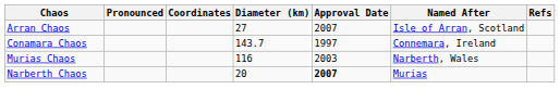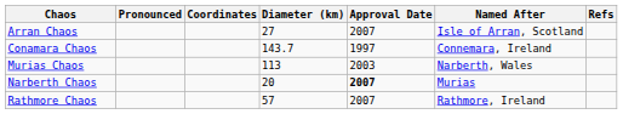 <table class="wikitable">
 <tr>
 <th style="width:10em">Chaos</th>
 <th>Pronounced</th>
 <th>Coordinates</th>
 <th>Diameter (km)</th>
 <th>Approval Date</th>
 <th>Named After</th>
 <th>Refs</th>
 </tr>
 <tr>
 <td><a href='#'>Arran Chaos</a></td>
 <td></td>
 <td></td>
 <td>27</td>
 <td>2007</td>
 <td><a href='#'>Isle of Arran</a>, Scotland</td>
 <td></td>
 </tr>
 <tr>
 <td><a href='#'>Conamara Chaos</a></td>
 <td></td>
 <td></td>
 <td>143.7</td>
 <td>1997</td>
 <td><a href='#'>Connemara</a>, Ireland</td>
 <td></td>
 </tr>
 <tr>
 <td><a href='#'>Murias Chaos</a></td>
 <td></td>
 <td></td>
-<td>116</td>
+<td>113</td>
 <td>2003</td>
 <td><a href='#'>Narberth</a>, Wales</td>
 <td></td>
 </tr>
 <tr>
 <td><a href='#'>Narberth Chaos</a></td>
 <td></td>
 <td></td>
 <td>20</td>
 <td><strong>2007</strong></td>
 <td><a href='#'>Murias</a></td>
 <td></td>
 </tr>
+<tr>
+<td><a href='#'>Rathmore Chaos</a></td>
+<td></td>
+<td></td>
+<td>57</td>
+<td>2007</td>
+<td><a href='#'>Rathmore</a>, Ireland</td>
+<td></td>
+</tr>
 </table>
